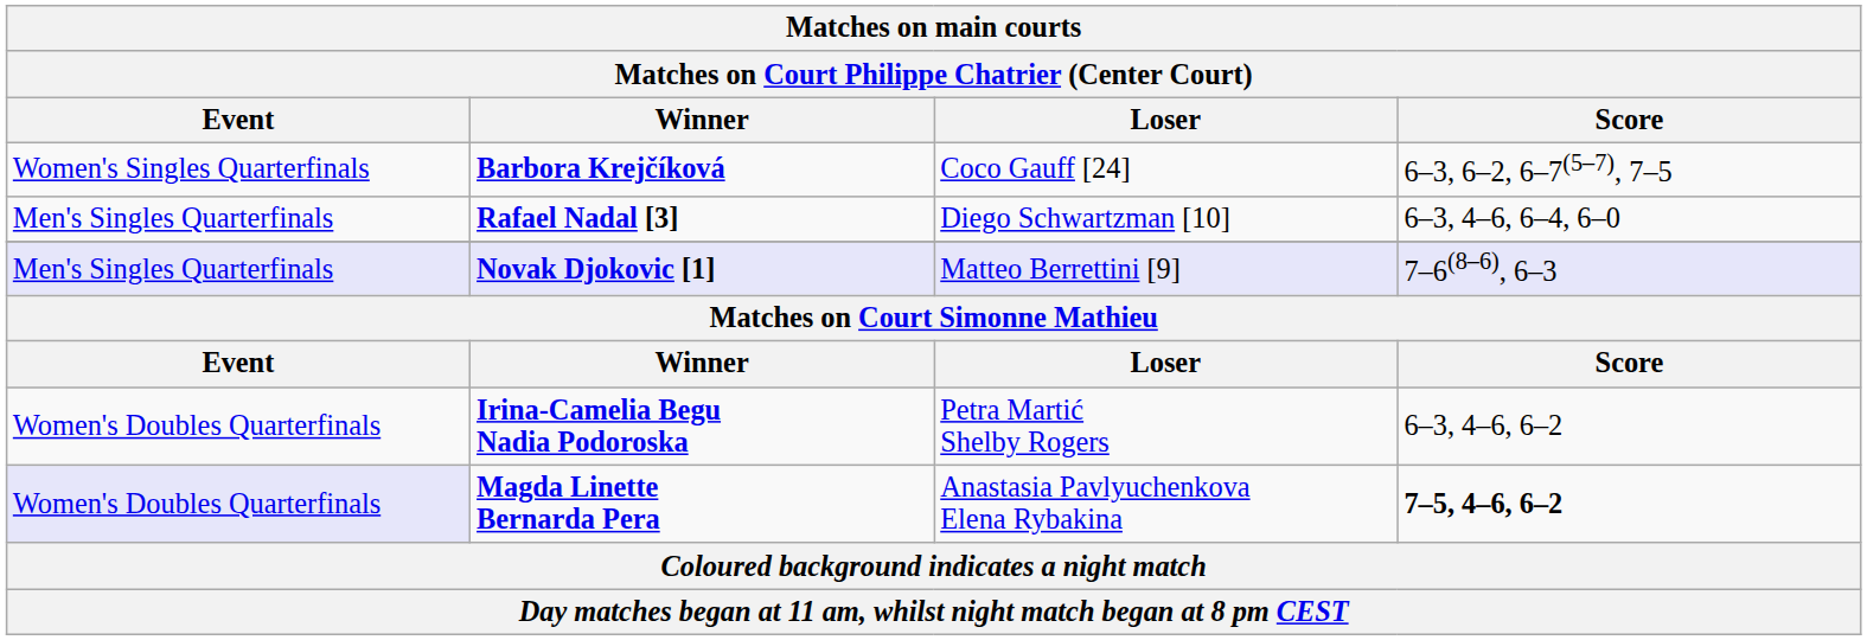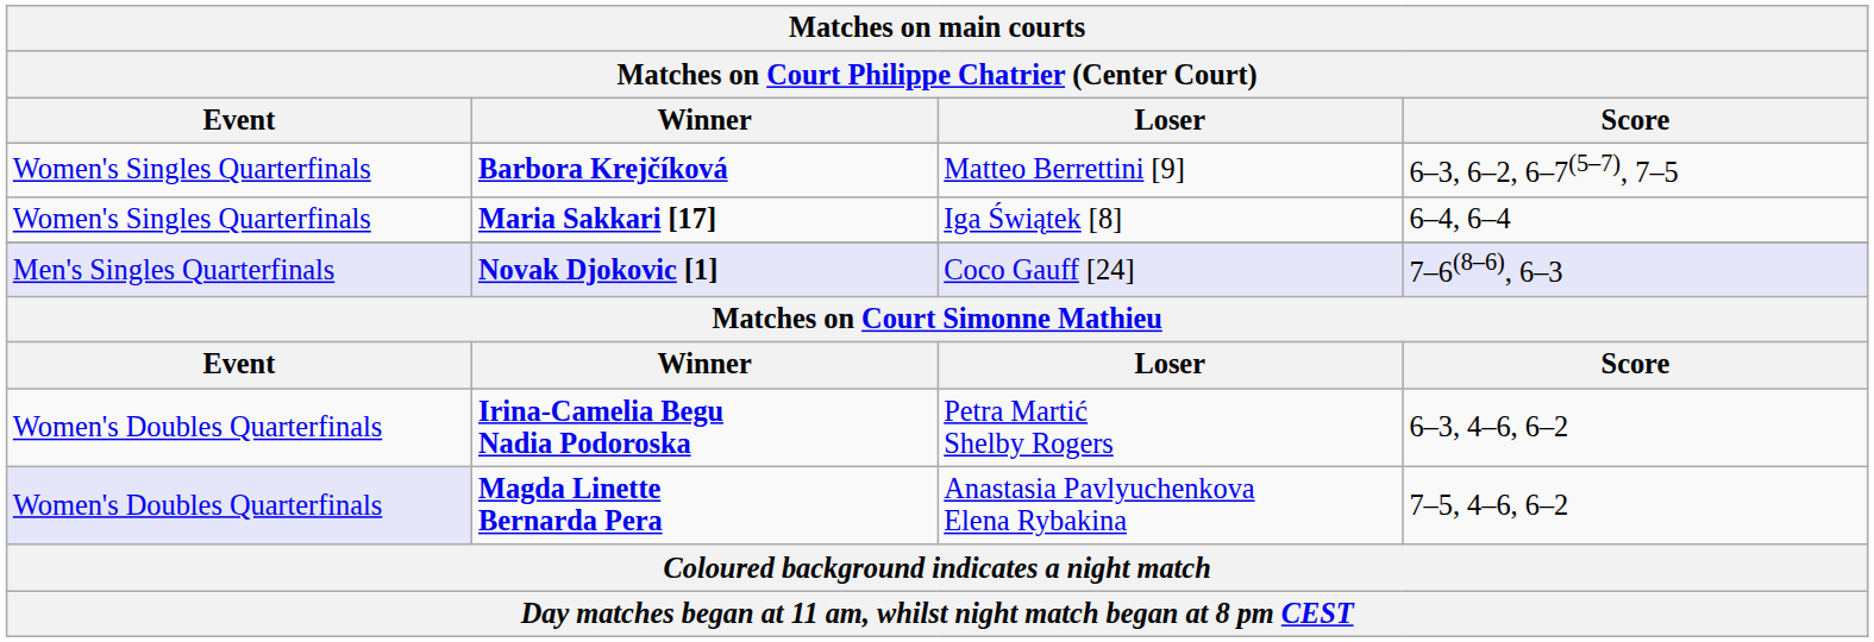 <table class="wikitable" style="margin:auto;">
 <tr>
 <th colspan="4" style="white-space:nowrap">Matches on main courts</th>
 </tr>
 <tr>
 <th colspan="4">Matches on <a href='#'>Court Philippe Chatrier</a> (Center Court)</th>
 </tr>
 <tr>
 <th width="250">Event</th>
 <th width="250">Winner</th>
 <th width="250">Loser</th>
 <th width="250">Score</th>
 </tr>
 <tr>
 <td><a href='#'>Women's Singles Quarterfinals</a></td>
 <td><strong> <a href='#'>Barbora Krejčíková</a></strong></td>
-<td> <a href='#'>Coco Gauff</a> [24]</td>
+<td> <a href='#'>Matteo Berrettini</a> [9]</td>
 <td>6–3, 6–2, 6–7<sup>(5–7)</sup>, 7–5</td>
 </tr>
 <tr>
-<td><a href='#'>Men's Singles Quarterfinals</a></td>
-<td><strong> <a href='#'>Rafael Nadal</a> [3]</strong></td>
-<td> <a href='#'>Diego Schwartzman</a> [10]</td>
-<td>6–3, 4–6, 6–4, 6–0</td>
+<td><a href='#'>Women's Singles Quarterfinals</a></td>
+<td><strong> <a href='#'>Maria Sakkari</a> [17]</strong></td>
+<td> <a href='#'>Iga Świątek</a> [8]</td>
+<td>6–4, 6–4</td>
 </tr>
 <tr>
 </tr>
 <tr bgcolor="lavender">
 <td><a href='#'>Men's Singles Quarterfinals</a></td>
 <td><strong> <a href='#'>Novak Djokovic</a> [1]</strong></td>
-<td> <a href='#'>Matteo Berrettini</a> [9]</td>
+<td> <a href='#'>Coco Gauff</a> [24]</td>
 <td>7–6<sup>(8–6)</sup>, 6–3</td>
 </tr>
 <tr>
 <th colspan="4">Matches on <a href='#'>Court Simonne Mathieu</a></th>
 </tr>
 <tr>
 <th width="250">Event</th>
 <th width="250">Winner</th>
 <th width="250">Loser</th>
 <th width="250">Score</th>
 </tr>
 <tr>
 <td><a href='#'>Women's Doubles Quarterfinals</a></td>
 <td><strong> <a href='#'>Irina-Camelia Begu</a><br> <a href='#'>Nadia Podoroska</a></strong></td>
 <td> <a href='#'>Petra Martić</a><br> <a href='#'>Shelby Rogers</a></td>
 <td>6–3, 4–6, 6–2</td>
 </tr>
 <tr>
 <td style="background: lavender;"><a href='#'>Women's Doubles Quarterfinals</a></td>
 <td><strong> <a href='#'>Magda Linette</a><br> <a href='#'>Bernarda Pera</a></strong></td>
 <td> <a href='#'>Anastasia Pavlyuchenkova</a> <br>  <a href='#'>Elena Rybakina</a></td>
-<td><strong>7–5, 4–6, 6–2</strong></td>
+<td>7–5, 4–6, 6–2</td>
 </tr>
 <tr>
 <th colspan="4"><em>Coloured background indicates a night match</em></th>
 </tr>
 <tr>
 <th colspan="4"><em>Day matches began at 11 am, whilst night match began at 8 pm <a href='#'>CEST</a></em></th>
 </tr>
 </table>
